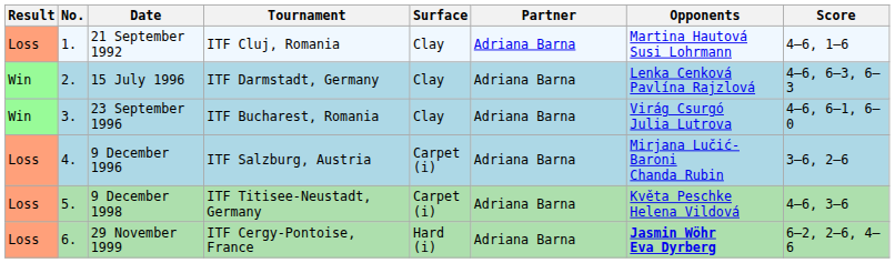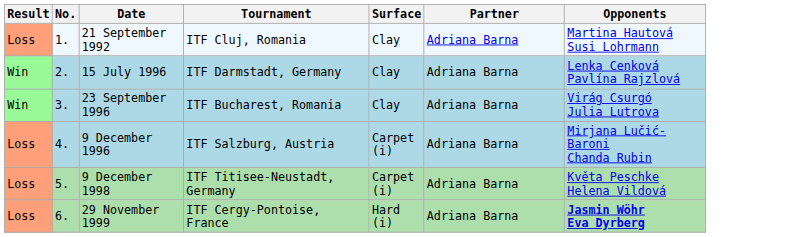 <table class="sortable wikitable">
 <tr>
 <th>Result</th>
 <th class="unsortable">No.</th>
 <th style="width:110px">Date</th>
 <th style="width:200px">Tournament</th>
 <th style="width:50px">Surface</th>
 <th style="width:150px">Partner</th>
 <th style="width:150px">Opponents</th>
-<th style="width:100px" class="unsortable">Score</th>
 </tr>
 <tr bgcolor="#f0f8ff">
 <td style="background:#ffa07a;">Loss</td>
 <td>1.</td>
 <td>21 September 1992</td>
 <td>ITF Cluj, Romania</td>
 <td>Clay</td>
 <td> <a href='#'>Adriana Barna</a></td>
 <td> <a href='#'>Martina Hautová</a> <br>  <a href='#'>Susi Lohrmann</a></td>
-<td>4–6, 1–6</td>
 </tr>
 <tr style="background:lightblue;">
 <td style="background:#98fb98;">Win</td>
 <td>2.</td>
 <td>15 July 1996</td>
 <td>ITF Darmstadt, Germany</td>
 <td>Clay</td>
 <td> Adriana Barna</td>
 <td> <a href='#'>Lenka Cenková</a> <br>  <a href='#'>Pavlína Rajzlová</a></td>
-<td>4–6, 6–3, 6–3</td>
 </tr>
 <tr style="background:lightblue;">
 <td style="background:#98fb98;">Win</td>
 <td>3.</td>
 <td>23 September 1996</td>
 <td>ITF Bucharest, Romania</td>
 <td>Clay</td>
 <td> Adriana Barna</td>
 <td> <a href='#'>Virág Csurgó</a> <br>  <a href='#'>Julia Lutrova</a></td>
-<td>4–6, 6–1, 6–0</td>
 </tr>
 <tr style="background:lightblue;">
 <td style="background:#ffa07a;">Loss</td>
 <td>4.</td>
 <td>9 December 1996</td>
 <td>ITF Salzburg, Austria</td>
 <td>Carpet (i)</td>
 <td> Adriana Barna</td>
 <td> <a href='#'>Mirjana Lučić-Baroni</a> <br>  <a href='#'>Chanda Rubin</a></td>
-<td>3–6, 2–6</td>
 </tr>
 <tr style="background:#addfad;">
 <td style="background:#ffa07a;">Loss</td>
 <td>5.</td>
 <td>9 December 1998</td>
 <td>ITF Titisee-Neustadt, Germany</td>
 <td>Carpet (i)</td>
 <td> Adriana Barna</td>
 <td> <a href='#'>Květa Peschke</a> <br>  <a href='#'>Helena Vildová</a></td>
-<td>4–6, 3–6</td>
 </tr>
 <tr style="background:#addfad;">
 <td style="background:#ffa07a;">Loss</td>
 <td>6.</td>
 <td>29 November 1999</td>
 <td>ITF Cergy-Pontoise, France</td>
 <td>Hard (i)</td>
 <td> Adriana Barna</td>
 <td><strong> <a href='#'>Jasmin Wöhr</a> <br>  <a href='#'>Eva Dyrberg</a></strong></td>
-<td>6–2, 2–6, 4–6</td>
 </tr>
 </table>
